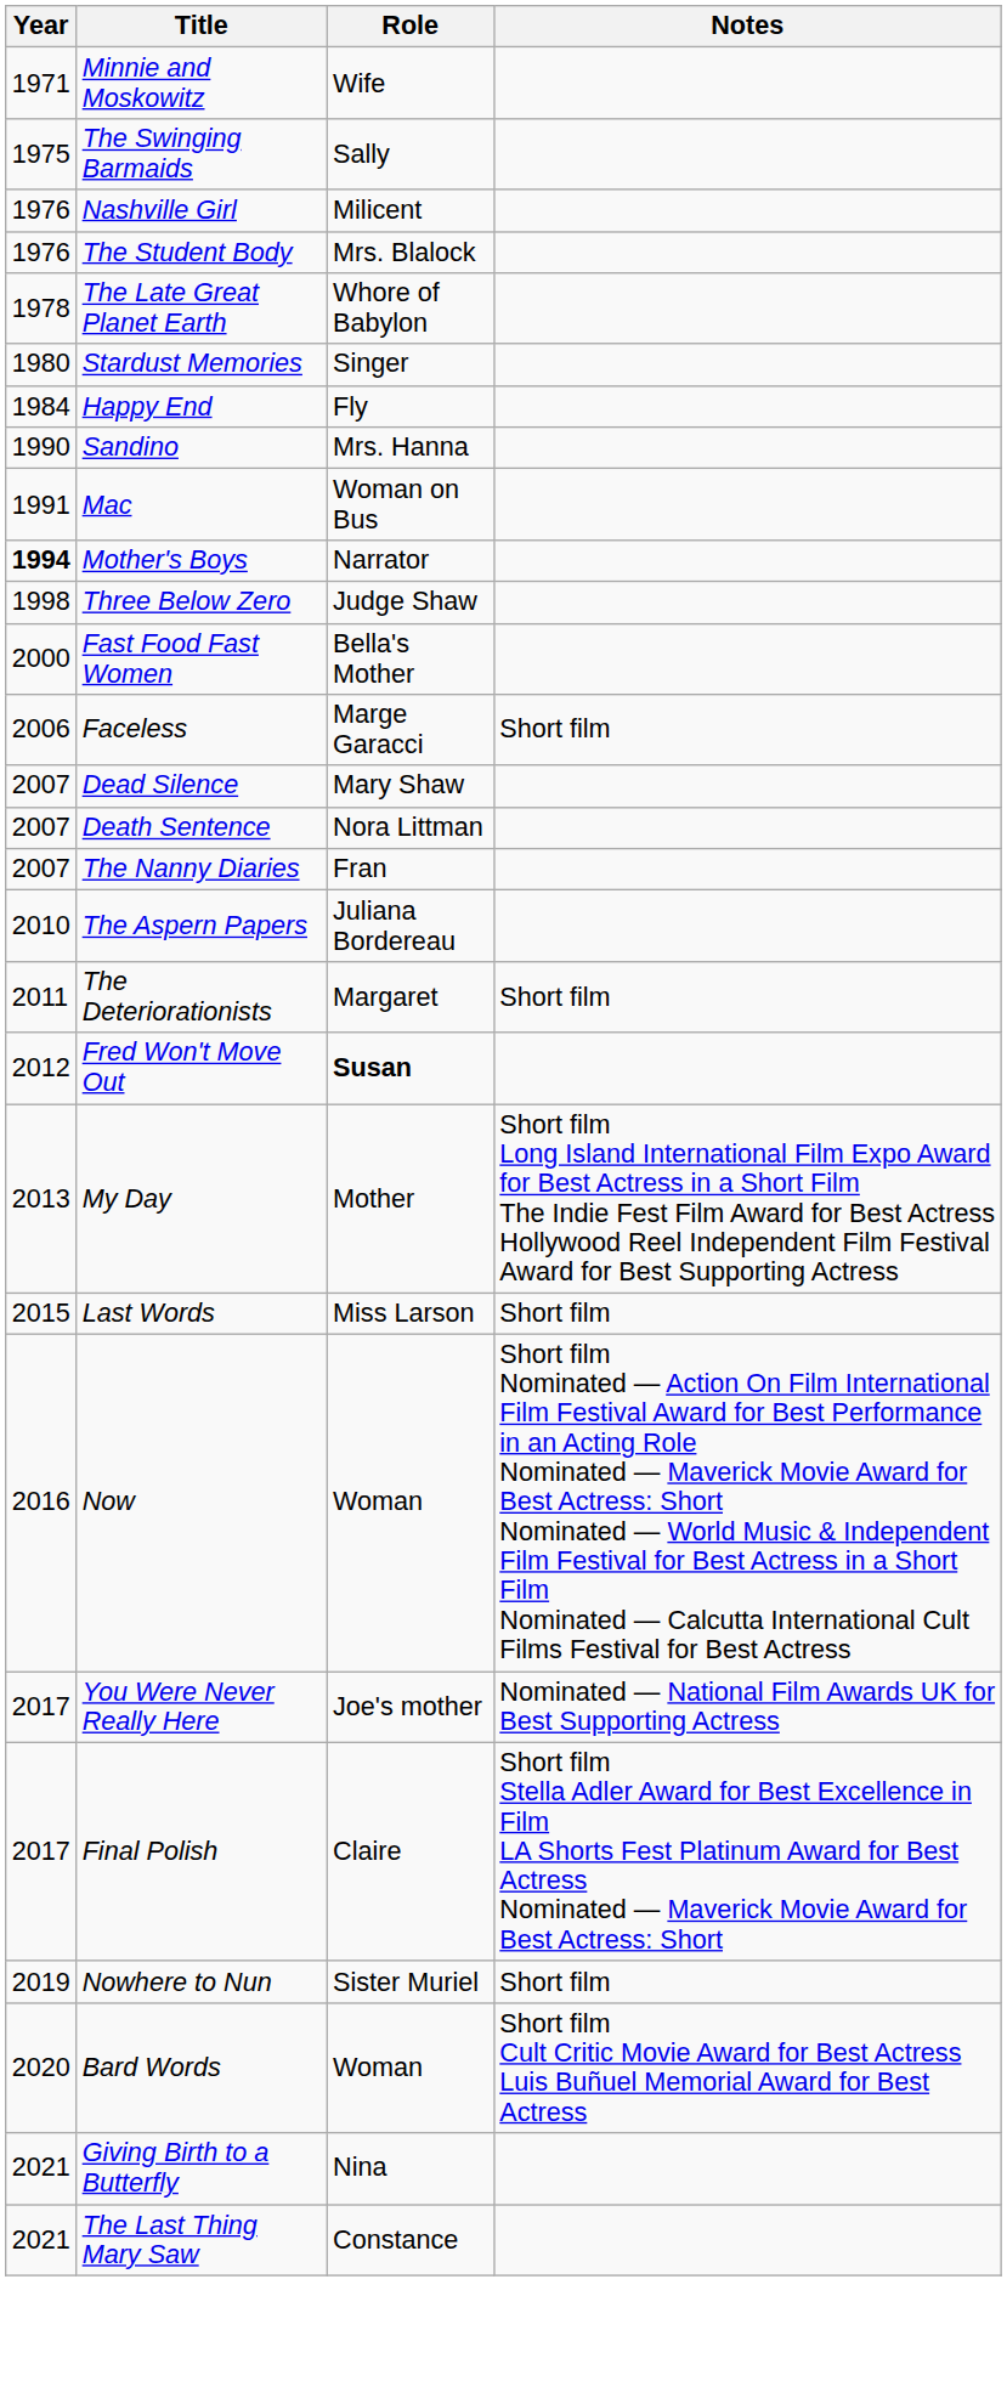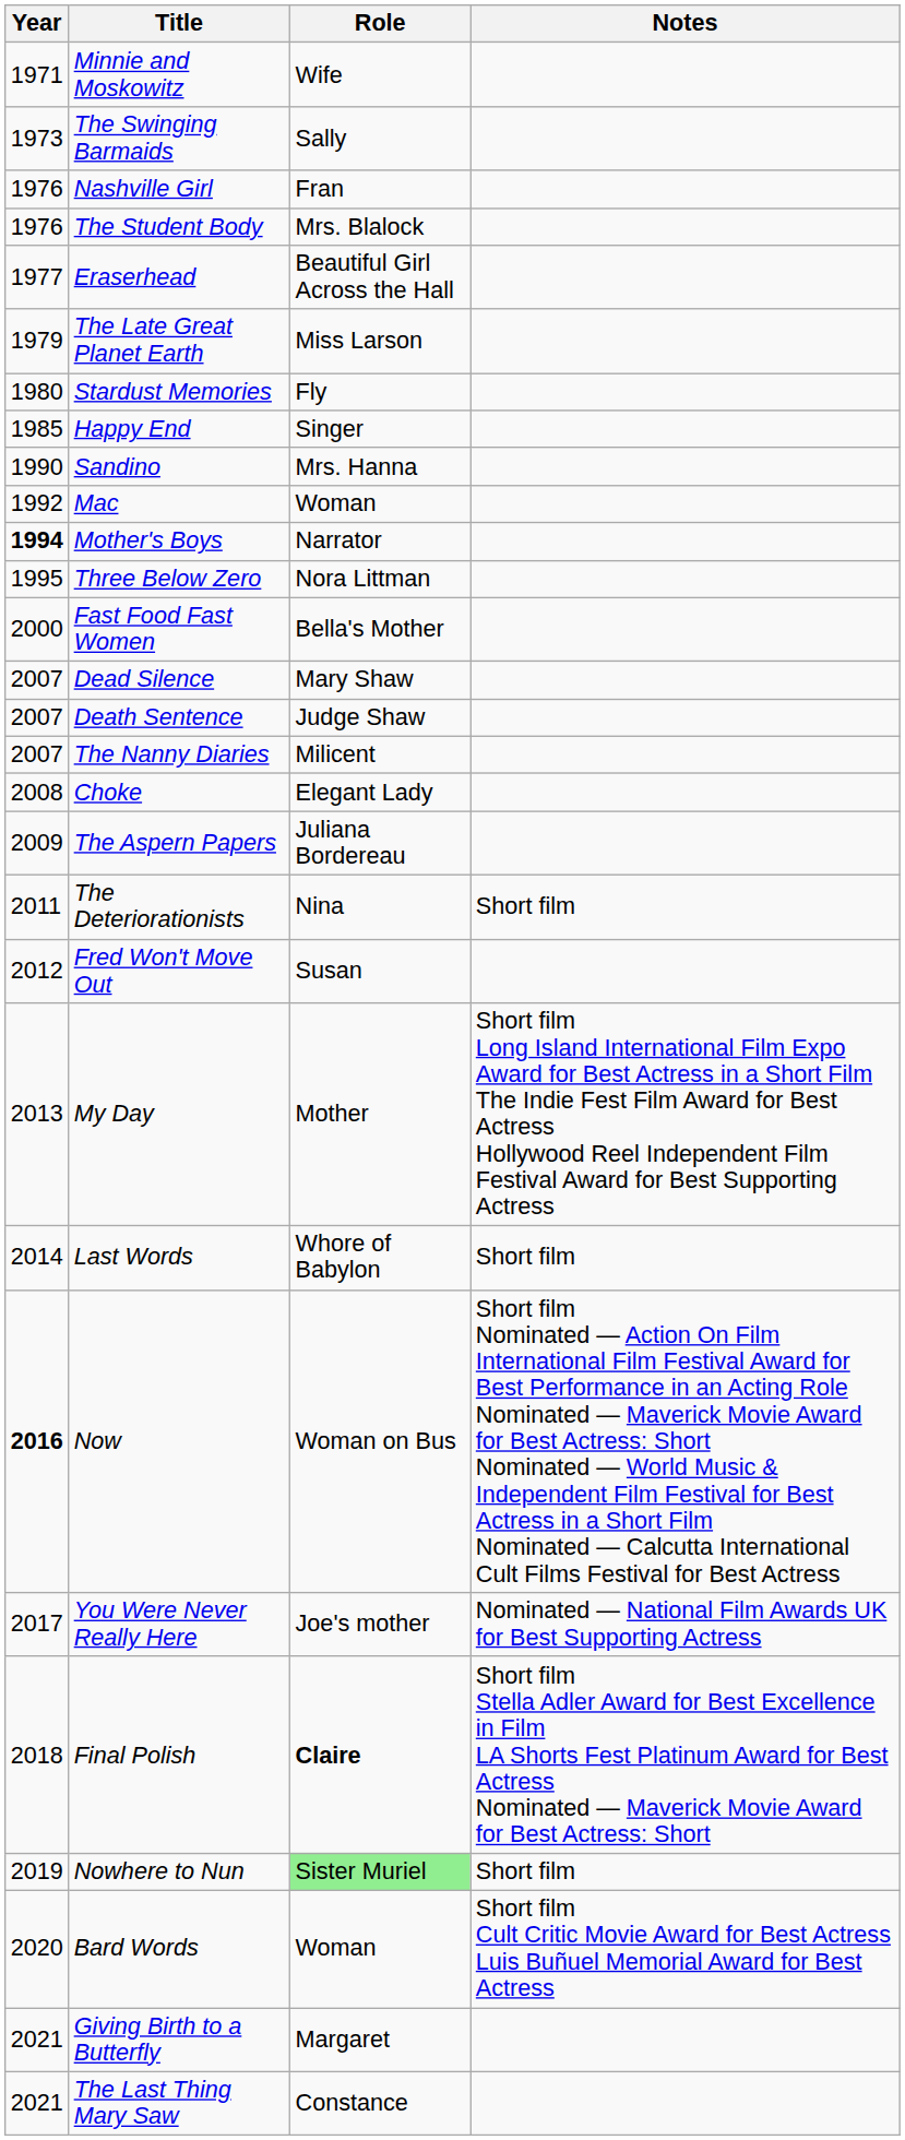 <table class="wikitable sortable">
 <tr>
 <th>Year</th>
 <th>Title</th>
 <th>Role</th>
 <th class=unsortable>Notes</th>
 </tr>
 <tr>
 <td>1971</td>
 <td><em><a href='#'>Minnie and Moskowitz</a></em></td>
 <td>Wife</td>
 <td></td>
 </tr>
 <tr>
-<td>1975</td>
+<td>1973</td>
 <td><em><a href='#'>The Swinging Barmaids</a></em></td>
 <td>Sally</td>
 <td></td>
 </tr>
 <tr>
 <td>1976</td>
 <td><em><a href='#'>Nashville Girl</a></em></td>
-<td>Milicent</td>
+<td>Fran</td>
 <td></td>
 </tr>
 <tr>
 <td>1976</td>
 <td><em><a href='#'>The Student Body</a></em></td>
 <td>Mrs. Blalock</td>
 <td></td>
 </tr>
 <tr>
-<td>1978</td>
+<td>1977</td>
+<td><em><a href='#'>Eraserhead</a></em></td>
+<td>Beautiful Girl Across the Hall</td>
+<td></td>
+</tr>
+<tr>
+<td>1979</td>
 <td><em><a href='#'>The Late Great Planet Earth</a></em></td>
-<td>Whore of Babylon</td>
+<td>Miss Larson</td>
 <td></td>
 </tr>
 <tr>
 <td>1980</td>
 <td><em><a href='#'>Stardust Memories</a></em></td>
-<td>Singer</td>
+<td>Fly</td>
 <td></td>
 </tr>
 <tr>
-<td>1984</td>
+<td>1985</td>
 <td><em><a href='#'>Happy End</a></em></td>
-<td>Fly</td>
+<td>Singer</td>
 <td></td>
 </tr>
 <tr>
 <td>1990</td>
 <td><em><a href='#'>Sandino</a></em></td>
 <td>Mrs. Hanna</td>
 <td></td>
 </tr>
 <tr>
-<td>1991</td>
+<td>1992</td>
 <td><em><a href='#'>Mac</a></em></td>
-<td>Woman on Bus</td>
+<td>Woman</td>
 <td></td>
 </tr>
 <tr>
 <td><strong>1994</strong></td>
 <td><em><a href='#'>Mother's Boys</a></em></td>
 <td>Narrator</td>
 <td></td>
 </tr>
 <tr>
-<td>1998</td>
+<td>1995</td>
 <td><em><a href='#'>Three Below Zero</a></em></td>
-<td>Judge Shaw</td>
+<td>Nora Littman</td>
 <td></td>
 </tr>
 <tr>
 <td>2000</td>
 <td><em><a href='#'>Fast Food Fast Women</a> </em></td>
 <td>Bella's Mother</td>
 <td></td>
-</tr>
-<tr>
-<td>2006</td>
-<td><em>Faceless</em></td>
-<td>Marge Garacci</td>
-<td>Short film</td>
 </tr>
 <tr>
 <td>2007</td>
 <td><em><a href='#'>Dead Silence</a></em></td>
 <td>Mary Shaw</td>
 <td></td>
 </tr>
 <tr>
 <td>2007</td>
 <td><em><a href='#'>Death Sentence</a></em></td>
-<td>Nora Littman</td>
+<td>Judge Shaw</td>
 <td></td>
 </tr>
 <tr>
 <td>2007</td>
 <td><em><a href='#'>The Nanny Diaries</a></em></td>
-<td>Fran</td>
+<td>Milicent</td>
 <td></td>
 </tr>
 <tr>
-<td>2010</td>
+<td>2008</td>
+<td><em><a href='#'>Choke</a></em></td>
+<td>Elegant Lady</td>
+<td></td>
+</tr>
+<tr>
+<td>2009</td>
 <td><em><a href='#'>The Aspern Papers</a></em></td>
 <td>Juliana Bordereau</td>
 <td></td>
 </tr>
 <tr>
 <td>2011</td>
 <td><em>The Deteriorationists</em></td>
-<td>Margaret</td>
+<td>Nina</td>
 <td>Short film</td>
 </tr>
 <tr>
 <td>2012</td>
 <td><em><a href='#'>Fred Won't Move Out</a></em></td>
-<td><strong>Susan</strong></td>
+<td>Susan</td>
 <td></td>
 </tr>
 <tr>
 <td>2013</td>
 <td><em>My Day</em></td>
 <td>Mother</td>
 <td>Short film<br><a href='#'>Long Island International Film Expo Award for Best Actress in a Short Film</a><br>The Indie Fest Film Award for Best Actress<br>Hollywood Reel Independent Film Festival Award for Best Supporting Actress</td>
 </tr>
 <tr>
-<td>2015</td>
+<td>2014</td>
 <td><em>Last Words</em></td>
-<td>Miss Larson</td>
+<td>Whore of Babylon</td>
 <td>Short film</td>
 </tr>
 <tr>
-<td>2016</td>
+<td><strong>2016</strong></td>
 <td><em>Now</em></td>
-<td>Woman</td>
+<td>Woman on Bus</td>
 <td>Short film<br>Nominated — <a href='#'>Action On Film International Film Festival Award for Best Performance in an Acting Role</a><br>Nominated — <a href='#'>Maverick Movie Award for Best Actress: Short</a><br>Nominated — <a href='#'>World Music & Independent Film Festival for Best Actress in a Short Film</a><br>Nominated — Calcutta International Cult Films Festival for Best Actress</td>
 </tr>
 <tr>
 <td>2017</td>
 <td><em><a href='#'>You Were Never Really Here</a></em></td>
 <td>Joe's mother</td>
 <td>Nominated — <a href='#'>National Film Awards UK for Best Supporting Actress</a></td>
 </tr>
 <tr>
-<td>2017</td>
+<td>2018</td>
 <td><em>Final Polish</em></td>
-<td>Claire</td>
+<td><strong>Claire</strong></td>
 <td>Short film<br><a href='#'>Stella Adler Award for Best Excellence in Film</a><br><a href='#'>LA Shorts Fest Platinum Award for Best Actress</a><br>Nominated — <a href='#'>Maverick Movie Award for Best Actress: Short</a></td>
 </tr>
 <tr>
 <td>2019</td>
 <td><em>Nowhere to Nun</em></td>
-<td>Sister Muriel</td>
+<td style="background: lightgreen;">Sister Muriel</td>
 <td>Short film</td>
 </tr>
 <tr>
 <td>2020</td>
 <td><em>Bard Words</em></td>
 <td>Woman</td>
 <td>Short film<br><a href='#'>Cult Critic Movie Award for Best Actress</a><br><a href='#'>Luis Buñuel Memorial Award for Best Actress</a></td>
 </tr>
 <tr>
 <td>2021</td>
 <td><em><a href='#'>Giving Birth to a Butterfly</a></em></td>
-<td>Nina</td>
+<td>Margaret</td>
 <td></td>
 </tr>
 <tr>
 <td>2021</td>
 <td><em><a href='#'>The Last Thing Mary Saw</a></em></td>
 <td>Constance</td>
 <td></td>
 </tr>
 </table>
